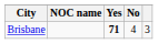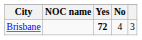 <table class=wikitable>
 <tr>
 </tr>
 <tr>
 <th>City</th>
 <th>NOC name</th>
 <th>Yes</th>
 <th>No</th>
 <th></th>
 </tr>
 <tr>
 <td><a href='#'>Brisbane</a></td>
 <td></td>
-<td style="text-align:center;"><strong>71</strong></td>
+<td style="text-align:center;"><strong>72</strong></td>
 <td style="text-align:center;">4</td>
 <td style="text-align:center;">3</td>
 </tr>
 </table>
